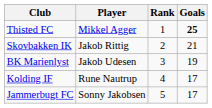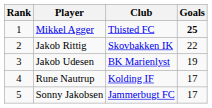 <table class="wikitable sortable" style="text-align:center">
 <tr>
+<th>Rank</th>
+<th>Player</th>
 <th>Club</th>
-<th>Player</th>
-<th>Rank</th>
 <th>Goals</th>
 </tr>
 <tr>
+<td rowspan=1>1</td>
+<td align="left"><a href='#'>Mikkel Agger</a></td>
 <td align="left"><a href='#'>Thisted FC</a></td>
-<td align="left"><a href='#'>Mikkel Agger</a></td>
-<td rowspan=1>1</td>
 <td rowspan=1><strong>25</strong></td>
 </tr>
 <tr>
+<td rowspan=1>2</td>
+<td align="left">Jakob Rittig</td>
 <td align="left"><a href='#'>Skovbakken IK</a></td>
-<td align="left">Jakob Rittig</td>
-<td rowspan=1>2</td>
-<td rowspan=1>21</td>
+<td rowspan=1>22</td>
 </tr>
 <tr>
+<td rowspan=1>3</td>
+<td align="left">Jakob Udesen</td>
 <td align="left"><a href='#'>BK Marienlyst</a></td>
-<td align="left">Jakob Udesen</td>
-<td rowspan=1>3</td>
 <td rowspan=1>19</td>
 </tr>
 <tr>
+<td rowspan=1>4</td>
+<td align="left">Rune Nautrup</td>
 <td align="left"><a href='#'>Kolding IF</a></td>
-<td align="left">Rune Nautrup</td>
-<td rowspan=1>4</td>
 <td rowspan=1>17</td>
 </tr>
 <tr>
+<td rowspan=1>5</td>
+<td align="left">Sonny Jakobsen</td>
 <td align="left"><a href='#'>Jammerbugt FC</a></td>
-<td align="left">Sonny Jakobsen</td>
-<td rowspan=1>5</td>
 <td rowspan=1>17</td>
 </tr>
 </table>
